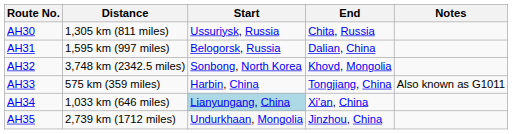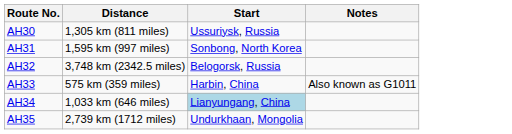 <table class="wikitable sortable mw-collapsible">
 <tr>
 <th>Route No.</th>
 <th>Distance</th>
 <th>Start</th>
-<th>End</th>
 <th>Notes</th>
 </tr>
 <tr>
 <td><a href='#'>AH30</a></td>
 <td>1,305 km (811 miles)</td>
 <td><a href='#'>Ussuriysk</a>, <a href='#'>Russia</a></td>
-<td><a href='#'>Chita</a>, <a href='#'>Russia</a></td>
 <td></td>
 </tr>
 <tr>
 <td><a href='#'>AH31</a></td>
 <td>1,595 km (997 miles)</td>
-<td><a href='#'>Belogorsk</a>, <a href='#'>Russia</a></td>
-<td><a href='#'>Dalian</a>, <a href='#'>China</a></td>
+<td><a href='#'>Sonbong</a>, <a href='#'>North Korea</a></td>
 <td></td>
 </tr>
 <tr>
 <td><a href='#'>AH32</a></td>
 <td>3,748 km (2342.5 miles)</td>
-<td><a href='#'>Sonbong</a>, <a href='#'>North Korea</a></td>
-<td><a href='#'>Khovd</a>, <a href='#'>Mongolia</a></td>
+<td><a href='#'>Belogorsk</a>, <a href='#'>Russia</a></td>
 <td></td>
 </tr>
 <tr>
 <td><a href='#'>AH33</a></td>
 <td>575 km (359 miles)</td>
 <td><a href='#'>Harbin</a>, <a href='#'>China</a></td>
-<td><a href='#'>Tongjiang</a>, <a href='#'>China</a></td>
 <td>Also known as G1011</td>
 </tr>
 <tr>
 <td><a href='#'>AH34</a></td>
 <td>1,033 km (646 miles)</td>
 <td style="background: lightblue;"><a href='#'>Lianyungang</a>, <a href='#'>China</a></td>
-<td><a href='#'>Xi'an</a>, <a href='#'>China</a></td>
 <td></td>
 </tr>
 <tr>
 <td><a href='#'>AH35</a></td>
 <td>2,739 km (1712 miles)</td>
 <td><a href='#'>Undurkhaan</a>, <a href='#'>Mongolia</a></td>
-<td><a href='#'>Jinzhou</a>, <a href='#'>China</a></td>
 <td></td>
 </tr>
 </table>
